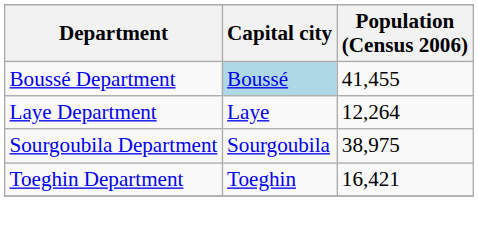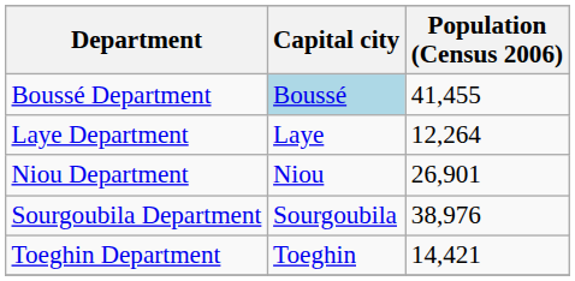 <table class="wikitable">
 <tr>
 </tr>
 <tr>
 <th>Department</th>
 <th>Capital city</th>
 <th>Population <br>(Census 2006)</th>
 </tr>
 <tr>
 <td><a href='#'>Boussé Department</a></td>
 <td style="background: lightblue;"><a href='#'>Boussé</a></td>
 <td>41,455</td>
 </tr>
 <tr>
 <td><a href='#'>Laye Department</a></td>
 <td><a href='#'>Laye</a></td>
 <td>12,264</td>
 </tr>
 <tr>
+<td><a href='#'>Niou Department</a></td>
+<td><a href='#'>Niou</a></td>
+<td>26,901</td>
+</tr>
+<tr>
 <td><a href='#'>Sourgoubila Department</a></td>
 <td><a href='#'>Sourgoubila</a></td>
-<td>38,975</td>
+<td>38,976</td>
 </tr>
 <tr>
 <td><a href='#'>Toeghin Department</a></td>
 <td><a href='#'>Toeghin</a></td>
-<td>16,421</td>
+<td>14,421</td>
 </tr>
 <tr>
 </tr>
 </table>
